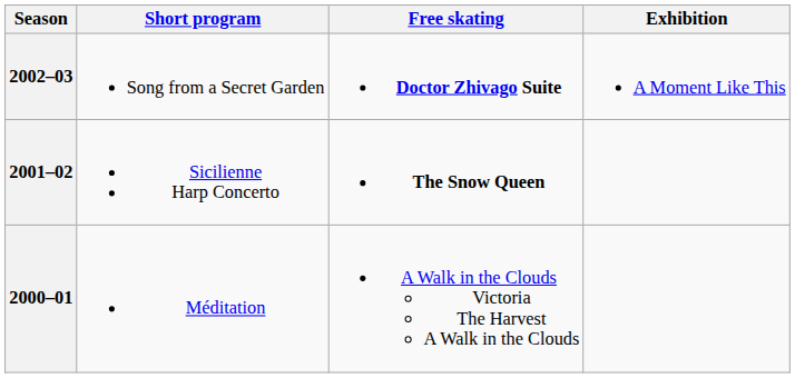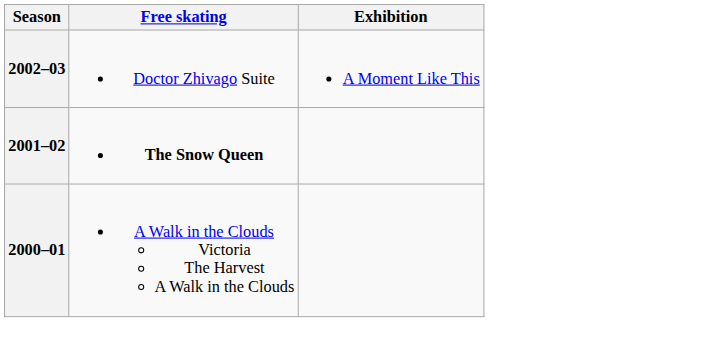 <table class=wikitable style=text-align:center>
 <tr>
 <th>Season</th>
-<th><a href='#'>Short program</a></th>
 <th><a href='#'>Free skating</a></th>
 <th>Exhibition</th>
 </tr>
 <tr>
 <th>2002–03 <br> </th>
-<td><br><ul><li>Song from a Secret Garden <br></li></ul></td>
-<td><strong><br><ul><li><a href='#'>Doctor Zhivago</a> Suite <br></li></ul></strong></td>
+<td><br><ul><li><a href='#'>Doctor Zhivago</a> Suite <br></li></ul></td>
 <td><br><ul><li><a href='#'>A Moment Like This</a> <br></li></ul></td>
 </tr>
 <tr>
 <th>2001–02 <br> </th>
-<td><br><ul><li><a href='#'>Sicilienne</a> <br></li><li>Harp Concerto <br></li></ul></td>
 <td><strong><br><ul><li>The Snow Queen <br></li></ul></strong></td>
 <td></td>
 </tr>
 <tr>
 <th>2000–01 <br> </th>
-<td><br><ul><li><a href='#'>Méditation</a> <br></li></ul></td>
 <td><br><ul><li><a href='#'>A Walk in the Clouds</a> <br><ul><li>Victoria</li><li>The Harvest</li><li>A Walk in the Clouds</li></ul></li></ul></td>
 <td></td>
 </tr>
 </table>
